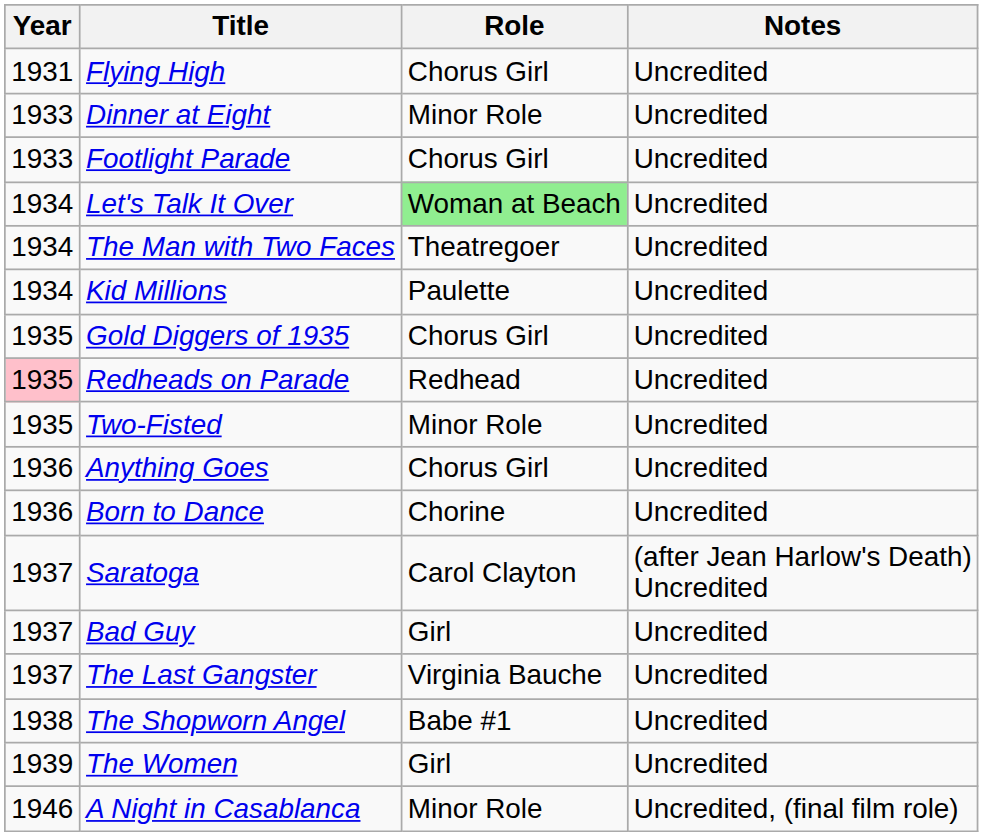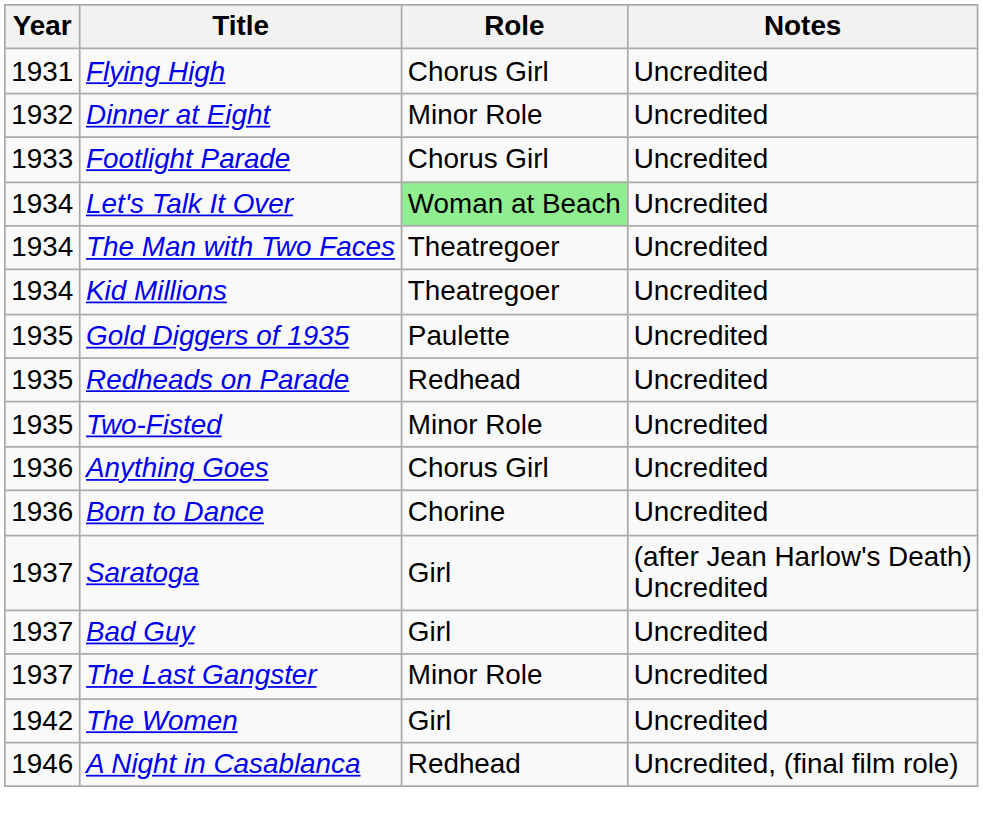 <table class="wikitable">
 <tr>
 <th>Year</th>
 <th>Title</th>
 <th>Role</th>
 <th>Notes</th>
 </tr>
 <tr>
 <td>1931</td>
 <td><em><a href='#'>Flying High</a></em></td>
 <td>Chorus Girl</td>
 <td>Uncredited</td>
 </tr>
 <tr>
-<td>1933</td>
+<td>1932</td>
 <td><em><a href='#'>Dinner at Eight</a></em></td>
 <td>Minor Role</td>
 <td>Uncredited</td>
 </tr>
 <tr>
 <td>1933</td>
 <td><em><a href='#'>Footlight Parade</a></em></td>
 <td>Chorus Girl</td>
 <td>Uncredited</td>
 </tr>
 <tr>
 <td>1934</td>
 <td><em><a href='#'>Let's Talk It Over</a></em></td>
 <td style="background: lightgreen;">Woman at Beach</td>
 <td>Uncredited</td>
 </tr>
 <tr>
 <td>1934</td>
 <td><em><a href='#'>The Man with Two Faces</a></em></td>
 <td>Theatregoer</td>
 <td>Uncredited</td>
 </tr>
 <tr>
 <td>1934</td>
 <td><em><a href='#'>Kid Millions</a></em></td>
+<td>Theatregoer</td>
+<td>Uncredited</td>
+</tr>
+<tr>
+<td>1935</td>
+<td><em><a href='#'>Gold Diggers of 1935</a></em></td>
 <td>Paulette</td>
 <td>Uncredited</td>
 </tr>
 <tr>
 <td>1935</td>
-<td><em><a href='#'>Gold Diggers of 1935</a></em></td>
-<td>Chorus Girl</td>
-<td>Uncredited</td>
-</tr>
-<tr>
-<td style="background: pink;">1935</td>
 <td><em><a href='#'>Redheads on Parade</a></em></td>
 <td>Redhead</td>
 <td>Uncredited</td>
 </tr>
 <tr>
 <td>1935</td>
 <td><em><a href='#'>Two-Fisted</a></em></td>
 <td>Minor Role</td>
 <td>Uncredited</td>
 </tr>
 <tr>
 <td>1936</td>
 <td><em><a href='#'>Anything Goes</a></em></td>
 <td>Chorus Girl</td>
 <td>Uncredited</td>
 </tr>
 <tr>
 <td>1936</td>
 <td><em><a href='#'>Born to Dance</a></em></td>
 <td>Chorine</td>
 <td>Uncredited</td>
 </tr>
 <tr>
 <td>1937</td>
 <td><em><a href='#'>Saratoga</a></em></td>
-<td>Carol Clayton</td>
+<td>Girl</td>
 <td>(after Jean Harlow's Death)<br> Uncredited</td>
 </tr>
 <tr>
 <td>1937</td>
 <td><em><a href='#'>Bad Guy</a></em></td>
 <td>Girl</td>
 <td>Uncredited</td>
 </tr>
 <tr>
 <td>1937</td>
 <td><em><a href='#'>The Last Gangster</a></em></td>
-<td>Virginia Bauche</td>
+<td>Minor Role</td>
 <td>Uncredited</td>
 </tr>
 <tr>
-<td>1938</td>
-<td><em><a href='#'>The Shopworn Angel</a></em></td>
-<td>Babe #1</td>
-<td>Uncredited</td>
-</tr>
-<tr>
-<td>1939</td>
+<td>1942</td>
 <td><em><a href='#'>The Women</a></em></td>
 <td>Girl</td>
 <td>Uncredited</td>
 </tr>
 <tr>
 <td>1946</td>
 <td><em><a href='#'>A Night in Casablanca</a></em></td>
-<td>Minor Role</td>
+<td>Redhead</td>
 <td>Uncredited, (final film role)</td>
 </tr>
 </table>
